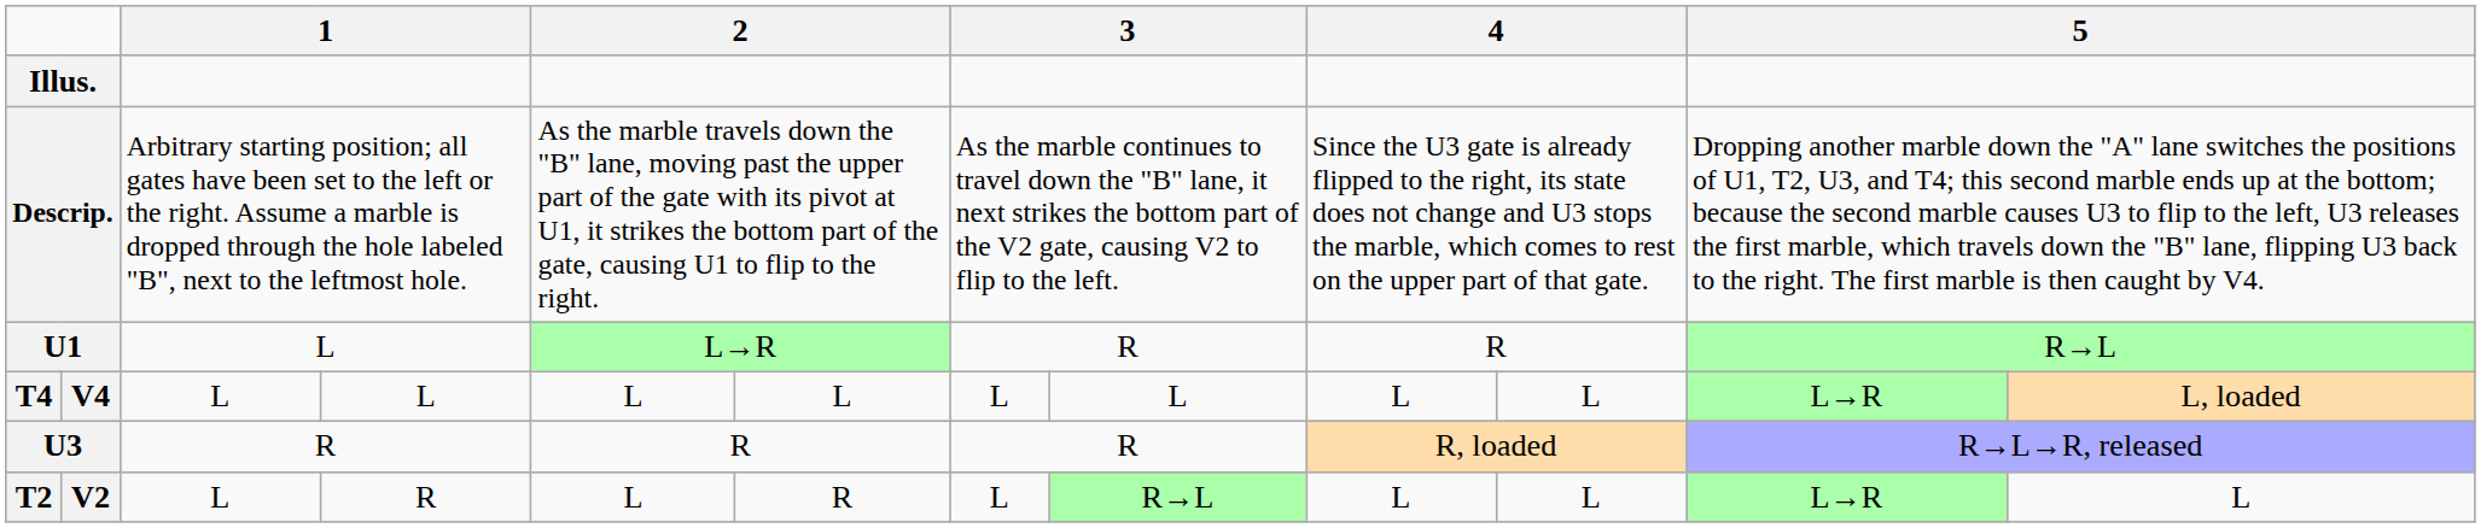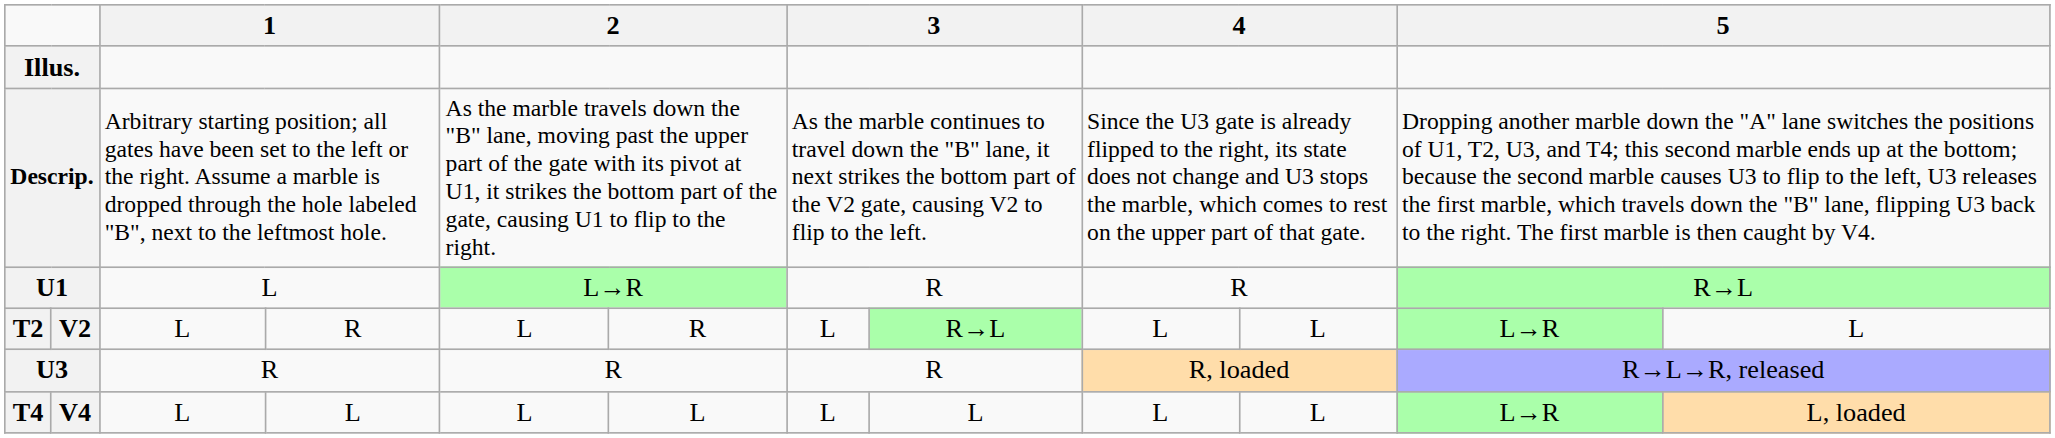 <table class="wikitable" style="font-size:100%;text-align:center;">
 <tr>
 <td colspan=2> </td>
 <th colspan=2>1</th>
 <th colspan=2>2</th>
 <th colspan=2>3</th>
 <th colspan=2>4</th>
 <th colspan=2>5</th>
 </tr>
 <tr>
 <th colspan=2>Illus.</th>
 <td colspan=2></td>
 <td colspan=2></td>
 <td colspan=2></td>
 <td colspan=2></td>
 <td colspan=2></td>
 </tr>
 <tr style="font-size:90%;text-align:left;">
 <th colspan=2>Descrip.</th>
 <td colspan=2>Arbitrary starting position; all gates have been set to the left or the right. Assume a marble is dropped through the hole labeled "B", next to the leftmost hole.</td>
 <td colspan=2>As the marble travels down the "B" lane, moving past the upper part of the gate with its pivot at U1, it strikes the bottom part of the gate, causing U1 to flip to the right.</td>
 <td colspan=2>As the marble continues to travel down the "B" lane, it next strikes the bottom part of the V2 gate, causing V2 to flip to the left.</td>
 <td colspan=2>Since the U3 gate is already flipped to the right, its state does not change and U3 stops the marble, which comes to rest on the upper part of that gate.</td>
 <td colspan=2>Dropping another marble down the "A" lane switches the positions of U1, T2, U3, and T4; this second marble ends up at the bottom; because the second marble causes U3 to flip to the left, U3 releases the first marble, which travels down the "B" lane, flipping U3 back to the right. The first marble is then caught by V4.</td>
 </tr>
 <tr>
 <th colspan=2>U1</th>
 <td colspan=2>L</td>
 <td colspan=2 style="background:#afa;">L→R</td>
 <td colspan=2>R</td>
 <td colspan=2>R</td>
 <td colspan=2 style="background:#afa;">R→L</td>
 </tr>
 <tr>
+<th>T2</th>
+<th>V2</th>
+<td>L</td>
+<td>R</td>
+<td>L</td>
+<td>R</td>
+<td>L</td>
+<td style="background:#afa;">R→L</td>
+<td>L</td>
+<td>L</td>
+<td style="background:#afa;">L→R</td>
+<td>L</td>
+</tr>
+<tr>
+<th colspan=2>U3</th>
+<td colspan=2>R</td>
+<td colspan=2>R</td>
+<td colspan=2>R</td>
+<td colspan=2 style="background:#fda;">R, loaded</td>
+<td colspan=2 style="background:#aaf;">R→L→R, released</td>
+</tr>
+<tr>
 <th>T4</th>
 <th>V4</th>
 <td>L</td>
 <td>L</td>
 <td>L</td>
 <td>L</td>
 <td>L</td>
 <td>L</td>
 <td>L</td>
 <td>L</td>
 <td style="background:#afa;">L→R</td>
 <td style="background:#fda;">L, loaded</td>
 </tr>
-<tr>
-<th colspan=2>U3</th>
-<td colspan=2>R</td>
-<td colspan=2>R</td>
-<td colspan=2>R</td>
-<td colspan=2 style="background:#fda;">R, loaded</td>
-<td colspan=2 style="background:#aaf;">R→L→R, released</td>
-</tr>
-<tr>
-<th>T2</th>
-<th>V2</th>
-<td>L</td>
-<td>R</td>
-<td>L</td>
-<td>R</td>
-<td>L</td>
-<td style="background:#afa;">R→L</td>
-<td>L</td>
-<td>L</td>
-<td style="background:#afa;">L→R</td>
-<td>L</td>
-</tr>
 </table>
